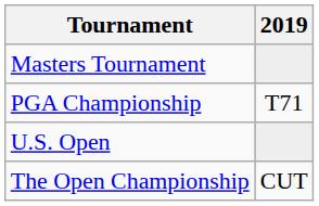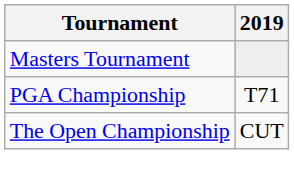 <table class="wikitable" style="font-size:95%;text-align:center;">
 <tr>
 <th>Tournament</th>
 <th>2019</th>
 </tr>
 <tr>
 <td align=left><a href='#'>Masters Tournament</a></td>
 <td style="background:#eeeeee;"></td>
 </tr>
 <tr>
 <td align=left><a href='#'>PGA Championship</a></td>
 <td>T71</td>
 </tr>
 <tr>
-<td align=left><a href='#'>U.S. Open</a></td>
-<td style="background:#eeeeee;"></td>
-</tr>
-<tr>
 <td align=left><a href='#'>The Open Championship</a></td>
 <td>CUT</td>
 </tr>
 </table>
